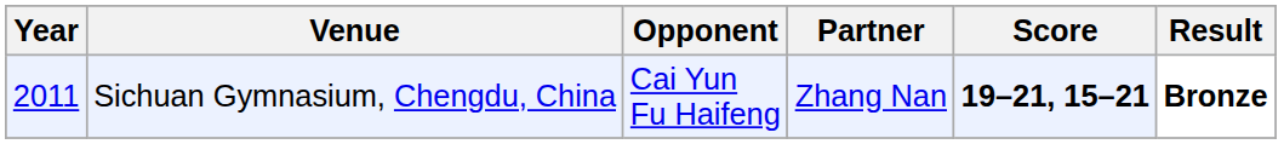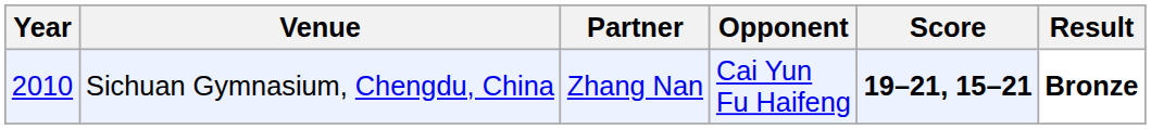 <table class="sortable wikitable" style="font-size: 90%;">
 <tr>
 <th>Year</th>
 <th>Venue</th>
+<th>Partner</th>
 <th>Opponent</th>
-<th>Partner</th>
 <th>Score</th>
 <th>Result</th>
 </tr>
 <tr style="background:#ECF2FF">
-<td align="center"><a href='#'>2011</a></td>
+<td align="center"><a href='#'>2010</a></td>
 <td align="left">Sichuan Gymnasium, <a href='#'>Chengdu, China</a></td>
+<td align="left"> <a href='#'>Zhang Nan</a></td>
 <td align="left"> <a href='#'>Cai Yun</a> <br>  <a href='#'>Fu Haifeng</a></td>
-<td align="left"> <a href='#'>Zhang Nan</a></td>
 <td align="left"><strong>19–21, 15–21</strong></td>
 <td style="text-align:left; background:white"> <strong>Bronze</strong></td>
 </tr>
 </table>
